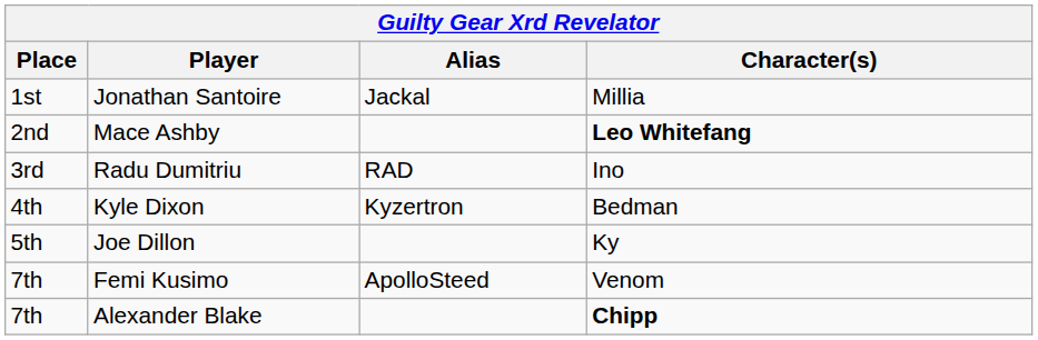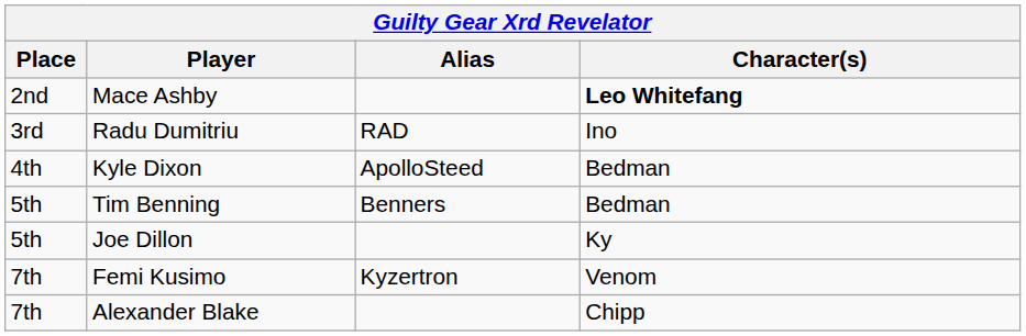 <table class="wikitable">
 <tr>
 <th colspan="4"><strong><em><a href='#'>Guilty Gear Xrd Revelator</a></em></strong> </th>
 </tr>
 <tr>
 <th style="width:50px;">Place</th>
 <th style="width:180px;">Player</th>
 <th style="width:150px;">Alias</th>
 <th style="width:300px;">Character(s)</th>
-</tr>
-<tr>
-<td>1st</td>
-<td> Jonathan Santoire</td>
-<td>Jackal</td>
-<td>Millia</td>
 </tr>
 <tr>
 <td>2nd</td>
 <td> Mace Ashby</td>
 <td></td>
 <td><strong>Leo Whitefang</strong></td>
 </tr>
 <tr>
 <td>3rd</td>
 <td> Radu Dumitriu</td>
 <td>RAD</td>
 <td>Ino</td>
 </tr>
 <tr>
 <td>4th</td>
 <td> Kyle Dixon</td>
-<td>Kyzertron</td>
+<td>ApolloSteed</td>
+<td>Bedman</td>
+</tr>
+<tr>
+<td>5th</td>
+<td> Tim Benning</td>
+<td>Benners</td>
 <td>Bedman</td>
 </tr>
 <tr>
 <td>5th</td>
 <td> Joe Dillon</td>
 <td></td>
 <td>Ky</td>
 </tr>
 <tr>
 <td>7th</td>
 <td> Femi Kusimo</td>
-<td>ApolloSteed</td>
+<td>Kyzertron</td>
 <td>Venom</td>
 </tr>
 <tr>
 <td>7th</td>
 <td> Alexander Blake</td>
 <td></td>
-<td><strong>Chipp</strong></td>
+<td>Chipp</td>
 </tr>
 </table>
